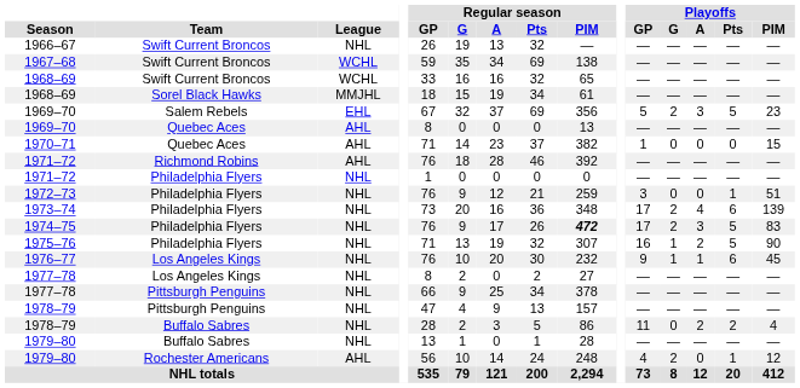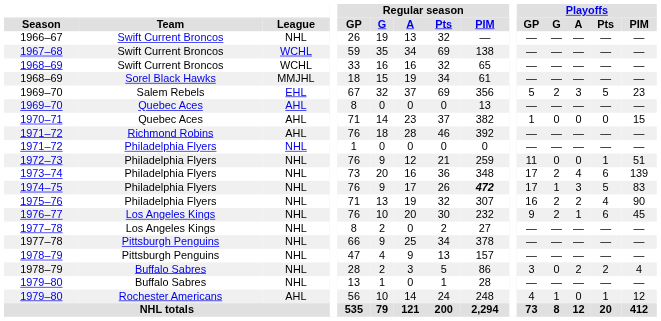 <table border="0" cellpadding="1" cellspacing="0" style="text-align:center; width:60em">
 <tr bgcolor="#e0e0e0">
 <th colspan="3" bgcolor="#ffffff"> </th>
 <th rowspan="99" bgcolor="#ffffff"> </th>
 <th colspan="5">Regular season</th>
 <th rowspan="99" bgcolor="#ffffff"> </th>
 <th colspan="5"><a href='#'>Playoffs</a></th>
 </tr>
 <tr bgcolor="#e0e0e0">
 <th>Season</th>
 <th>Team</th>
 <th>League</th>
 <th>GP</th>
 <th><a href='#'>G</a></th>
 <th><a href='#'>A</a></th>
 <th><a href='#'>Pts</a></th>
 <th><a href='#'>PIM</a></th>
 <th>GP</th>
 <th>G</th>
 <th>A</th>
 <th>Pts</th>
 <th>PIM</th>
 </tr>
 <tr>
 <td>1966–67</td>
 <td><a href='#'>Swift Current Broncos</a></td>
 <td>NHL</td>
 <td>26</td>
 <td>19</td>
 <td>13</td>
 <td>32</td>
 <td>—</td>
 <td>—</td>
 <td>—</td>
 <td>—</td>
 <td>—</td>
 <td>—</td>
 </tr>
 <tr bgcolor="#f0f0f0">
 <td><a href='#'>1967–68</a></td>
 <td>Swift Current Broncos</td>
 <td><a href='#'>WCHL</a></td>
 <td>59</td>
 <td>35</td>
 <td>34</td>
 <td>69</td>
 <td>138</td>
 <td>—</td>
 <td>—</td>
 <td>—</td>
 <td>—</td>
 <td>—</td>
 </tr>
 <tr>
 <td><a href='#'>1968–69</a></td>
 <td>Swift Current Broncos</td>
 <td>WCHL</td>
 <td>33</td>
 <td>16</td>
 <td>16</td>
 <td>32</td>
 <td>65</td>
 <td>—</td>
 <td>—</td>
 <td>—</td>
 <td>—</td>
 <td>—</td>
 </tr>
 <tr bgcolor="#f0f0f0">
 <td>1968–69</td>
 <td><a href='#'>Sorel Black Hawks</a></td>
 <td>MMJHL</td>
 <td>18</td>
 <td>15</td>
 <td>19</td>
 <td>34</td>
 <td>61</td>
 <td>—</td>
 <td>—</td>
 <td>—</td>
 <td>—</td>
 <td>—</td>
 </tr>
 <tr>
 <td>1969–70</td>
 <td>Salem Rebels</td>
 <td><a href='#'>EHL</a></td>
 <td>67</td>
 <td>32</td>
 <td>37</td>
 <td>69</td>
 <td>356</td>
 <td>5</td>
 <td>2</td>
 <td>3</td>
 <td>5</td>
 <td>23</td>
 </tr>
 <tr bgcolor="#f0f0f0">
 <td><a href='#'>1969–70</a></td>
 <td><a href='#'>Quebec Aces</a></td>
 <td><a href='#'>AHL</a></td>
 <td>8</td>
 <td>0</td>
 <td>0</td>
 <td>0</td>
 <td>13</td>
 <td>—</td>
 <td>—</td>
 <td>—</td>
 <td>—</td>
 <td>—</td>
 </tr>
 <tr>
 <td><a href='#'>1970–71</a></td>
 <td>Quebec Aces</td>
 <td>AHL</td>
 <td>71</td>
 <td>14</td>
 <td>23</td>
 <td>37</td>
 <td>382</td>
 <td>1</td>
 <td>0</td>
 <td>0</td>
 <td>0</td>
 <td>15</td>
 </tr>
 <tr bgcolor="#f0f0f0">
 <td><a href='#'>1971–72</a></td>
 <td><a href='#'>Richmond Robins</a></td>
 <td>AHL</td>
 <td>76</td>
 <td>18</td>
 <td>28</td>
 <td>46</td>
 <td>392</td>
 <td>—</td>
 <td>—</td>
 <td>—</td>
 <td>—</td>
 <td>—</td>
 </tr>
 <tr>
 <td><a href='#'>1971–72</a></td>
 <td><a href='#'>Philadelphia Flyers</a></td>
 <td><a href='#'>NHL</a></td>
 <td>1</td>
 <td>0</td>
 <td>0</td>
 <td>0</td>
 <td>0</td>
 <td>—</td>
 <td>—</td>
 <td>—</td>
 <td>—</td>
 <td>—</td>
 </tr>
 <tr bgcolor="#f0f0f0">
 <td><a href='#'>1972–73</a></td>
 <td>Philadelphia Flyers</td>
 <td>NHL</td>
 <td>76</td>
 <td>9</td>
 <td>12</td>
 <td>21</td>
 <td>259</td>
-<td>3</td>
+<td>11</td>
 <td>0</td>
 <td>0</td>
 <td>1</td>
 <td>51</td>
 </tr>
 <tr>
 <td><a href='#'>1973–74</a></td>
 <td>Philadelphia Flyers</td>
 <td>NHL</td>
 <td>73</td>
 <td>20</td>
 <td>16</td>
 <td>36</td>
 <td>348</td>
 <td>17</td>
 <td>2</td>
 <td>4</td>
 <td>6</td>
 <td>139</td>
 </tr>
 <tr bgcolor="#f0f0f0">
 <td><a href='#'>1974–75</a></td>
 <td>Philadelphia Flyers</td>
 <td>NHL</td>
 <td>76</td>
 <td>9</td>
 <td>17</td>
 <td>26</td>
 <td><strong><em>472</em></strong></td>
 <td>17</td>
-<td>2</td>
+<td>1</td>
 <td>3</td>
 <td>5</td>
 <td>83</td>
 </tr>
 <tr>
 <td><a href='#'>1975–76</a></td>
 <td>Philadelphia Flyers</td>
 <td>NHL</td>
 <td>71</td>
 <td>13</td>
 <td>19</td>
 <td>32</td>
 <td>307</td>
 <td>16</td>
-<td>1</td>
 <td>2</td>
-<td>5</td>
+<td>2</td>
+<td>4</td>
 <td>90</td>
 </tr>
 <tr bgcolor="#f0f0f0">
 <td><a href='#'>1976–77</a></td>
 <td><a href='#'>Los Angeles Kings</a></td>
 <td>NHL</td>
 <td>76</td>
 <td>10</td>
 <td>20</td>
 <td>30</td>
 <td>232</td>
 <td>9</td>
-<td>1</td>
+<td>2</td>
 <td>1</td>
 <td>6</td>
 <td>45</td>
 </tr>
 <tr>
 <td><a href='#'>1977–78</a></td>
 <td>Los Angeles Kings</td>
 <td>NHL</td>
 <td>8</td>
 <td>2</td>
 <td>0</td>
 <td>2</td>
 <td>27</td>
 <td>—</td>
 <td>—</td>
 <td>—</td>
 <td>—</td>
 <td>—</td>
 </tr>
 <tr bgcolor="#f0f0f0">
 <td>1977–78</td>
 <td><a href='#'>Pittsburgh Penguins</a></td>
 <td>NHL</td>
 <td>66</td>
 <td>9</td>
 <td>25</td>
 <td>34</td>
 <td>378</td>
 <td>—</td>
 <td>—</td>
 <td>—</td>
 <td>—</td>
 <td>—</td>
 </tr>
 <tr>
 <td><a href='#'>1978–79</a></td>
 <td>Pittsburgh Penguins</td>
 <td>NHL</td>
 <td>47</td>
 <td>4</td>
 <td>9</td>
 <td>13</td>
 <td>157</td>
 <td>—</td>
 <td>—</td>
 <td>—</td>
 <td>—</td>
 <td>—</td>
 </tr>
 <tr bgcolor="#f0f0f0">
 <td>1978–79</td>
 <td><a href='#'>Buffalo Sabres</a></td>
 <td>NHL</td>
 <td>28</td>
 <td>2</td>
 <td>3</td>
 <td>5</td>
 <td>86</td>
-<td>11</td>
+<td>3</td>
 <td>0</td>
 <td>2</td>
 <td>2</td>
 <td>4</td>
 </tr>
 <tr>
 <td><a href='#'>1979–80</a></td>
 <td>Buffalo Sabres</td>
 <td>NHL</td>
 <td>13</td>
 <td>1</td>
 <td>0</td>
 <td>1</td>
 <td>28</td>
 <td>—</td>
 <td>—</td>
 <td>—</td>
 <td>—</td>
 <td>—</td>
 </tr>
 <tr bgcolor="#f0f0f0">
 <td><a href='#'>1979–80</a></td>
 <td><a href='#'>Rochester Americans</a></td>
 <td>AHL</td>
 <td>56</td>
 <td>10</td>
 <td>14</td>
 <td>24</td>
 <td>248</td>
 <td>4</td>
-<td>2</td>
+<td>1</td>
 <td>0</td>
 <td>1</td>
 <td>12</td>
 </tr>
 <tr bgcolor="#e0e0e0">
 <th colspan="3">NHL totals</th>
 <th>535</th>
 <th>79</th>
 <th>121</th>
 <th>200</th>
 <th>2,294</th>
 <th>73</th>
 <th>8</th>
 <th>12</th>
 <th>20</th>
 <th>412</th>
 </tr>
 </table>
